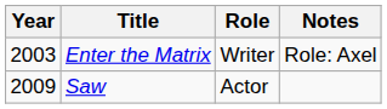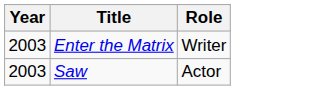 <table class="wikitable">
 <tr>
 <th>Year</th>
 <th>Title</th>
 <th>Role</th>
-<th>Notes</th>
 </tr>
 <tr>
 <td>2003</td>
 <td><em><a href='#'>Enter the Matrix</a></em></td>
 <td>Writer</td>
-<td>Role: Axel</td>
 </tr>
 <tr>
-<td>2009</td>
+<td>2003</td>
 <td><em><a href='#'>Saw</a></em></td>
 <td>Actor</td>
-<td></td>
 </tr>
 </table>
